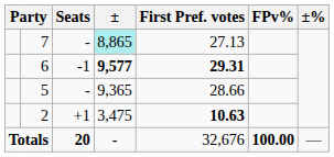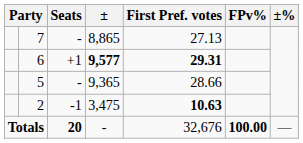 <table class=wikitable>
 <tr>
 <th colspan=2 align=center>Party</th>
 <th valign=top>Seats</th>
 <th valign=top>±</th>
 <th valign=top>First Pref. votes</th>
 <th valign=top>FPv%</th>
 <th valign=top>±%</th>
 </tr>
 <tr>
 <td></td>
 <td align=right>7</td>
 <td align=right>-</td>
-<td align=right style="background: paleturquoise;">8,865</td>
+<td align=right>8,865</td>
 <td align=right>27.13</td>
 <td align=right></td>
 </tr>
 <tr>
 <td></td>
 <td align=right>6</td>
-<td align=right>-1</td>
+<td align=right>+1</td>
 <td align=right><strong>9,577</strong></td>
 <td align=right><strong>29.31</strong></td>
 <td align=right></td>
 </tr>
 <tr>
 <td></td>
 <td align=right>5</td>
 <td align=right>-</td>
 <td align=right>9,365</td>
 <td align=right>28.66</td>
 <td align=right></td>
 </tr>
 <tr>
 <td></td>
 <td align=right>2</td>
-<td align=right>+1</td>
+<td align=right>-1</td>
 <td align=right>3,475</td>
 <td align=right><strong>10.63</strong></td>
 <td align=right></td>
 </tr>
 <tr>
 <td colspan=2 align=center><strong>Totals</strong></td>
 <td align=right><strong>20</strong></td>
 <td align=center>-</td>
 <td align=right>32,676</td>
 <td align=center><strong>100.00</strong></td>
 <td align=center>—</td>
 </tr>
 </table>
